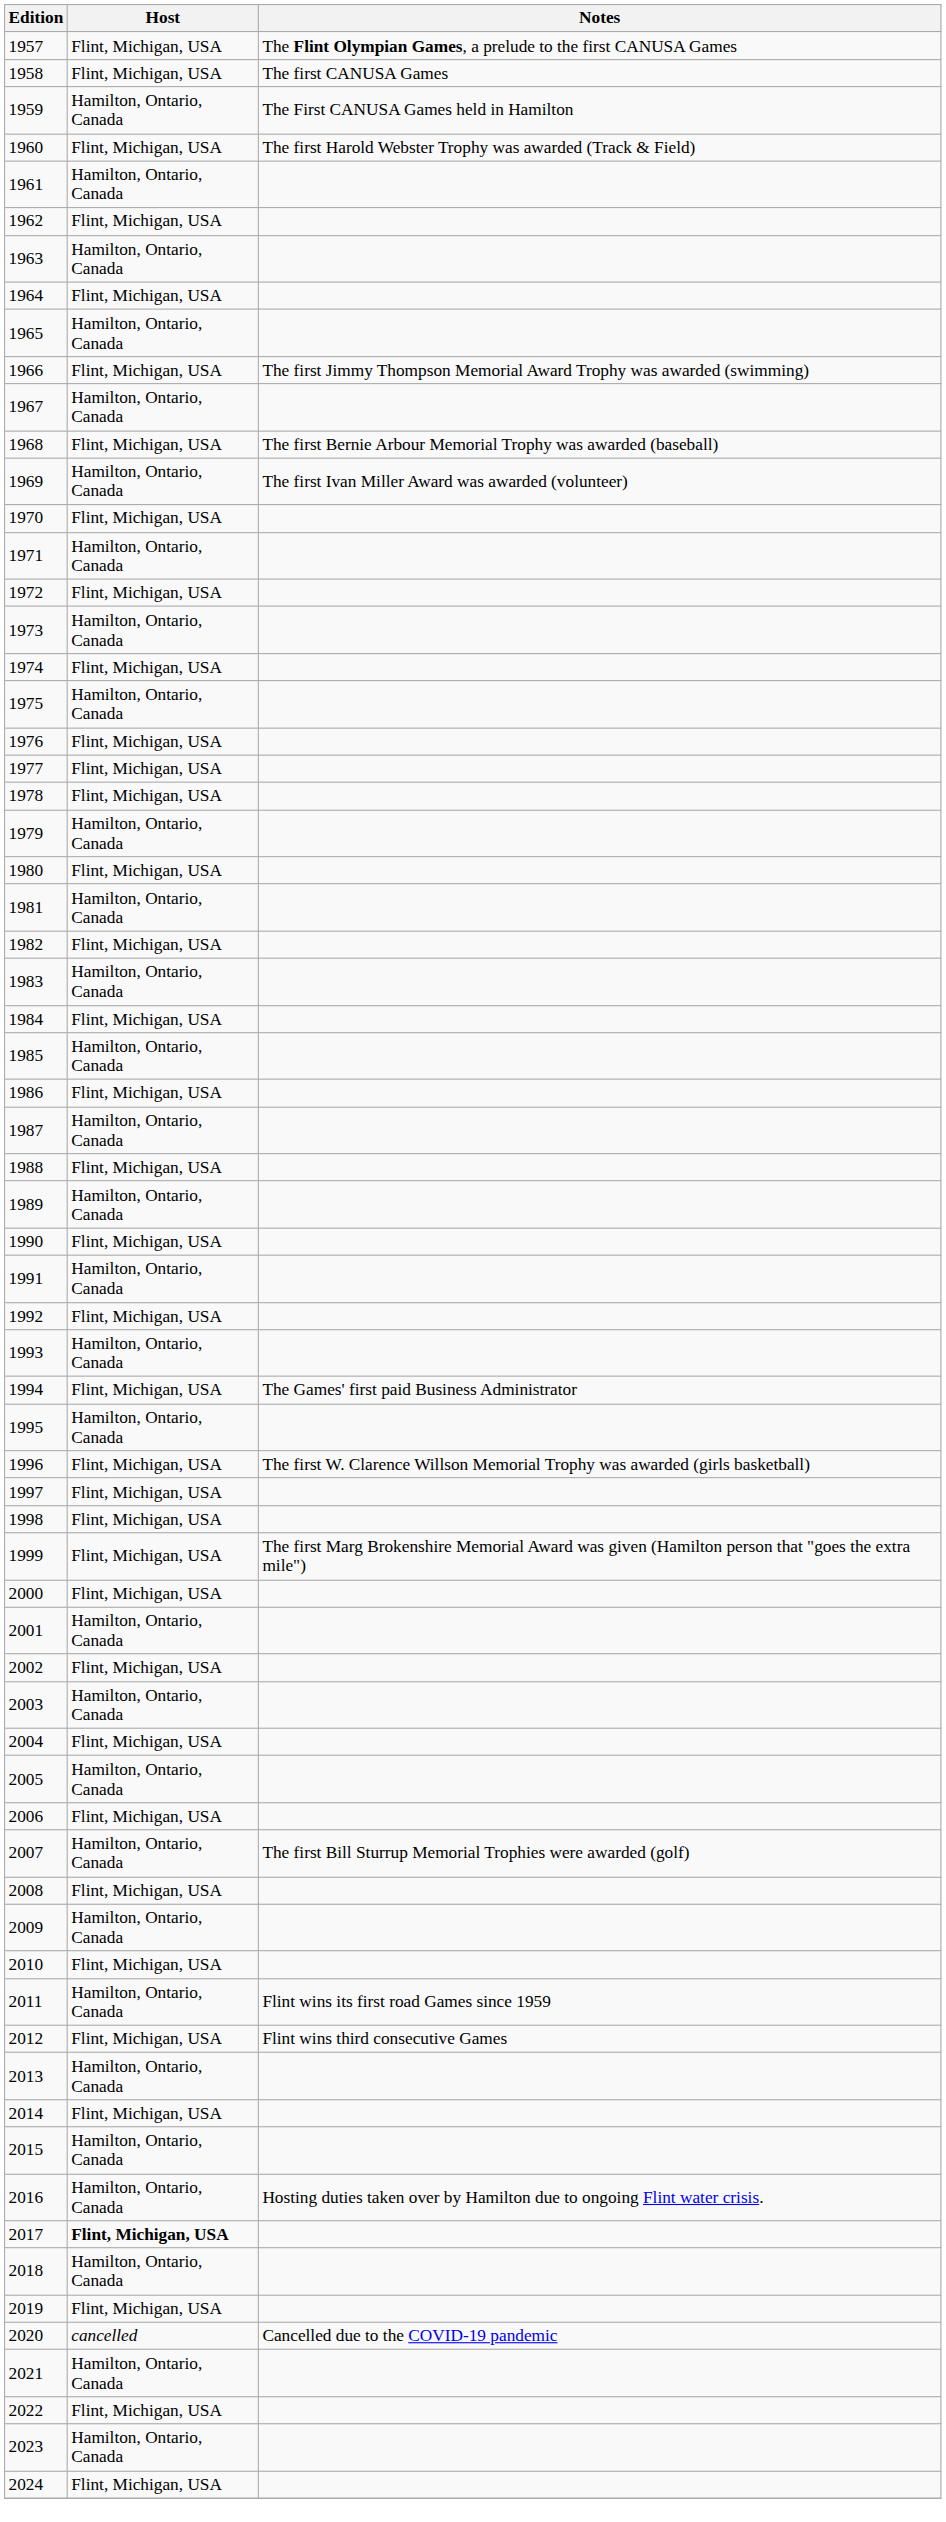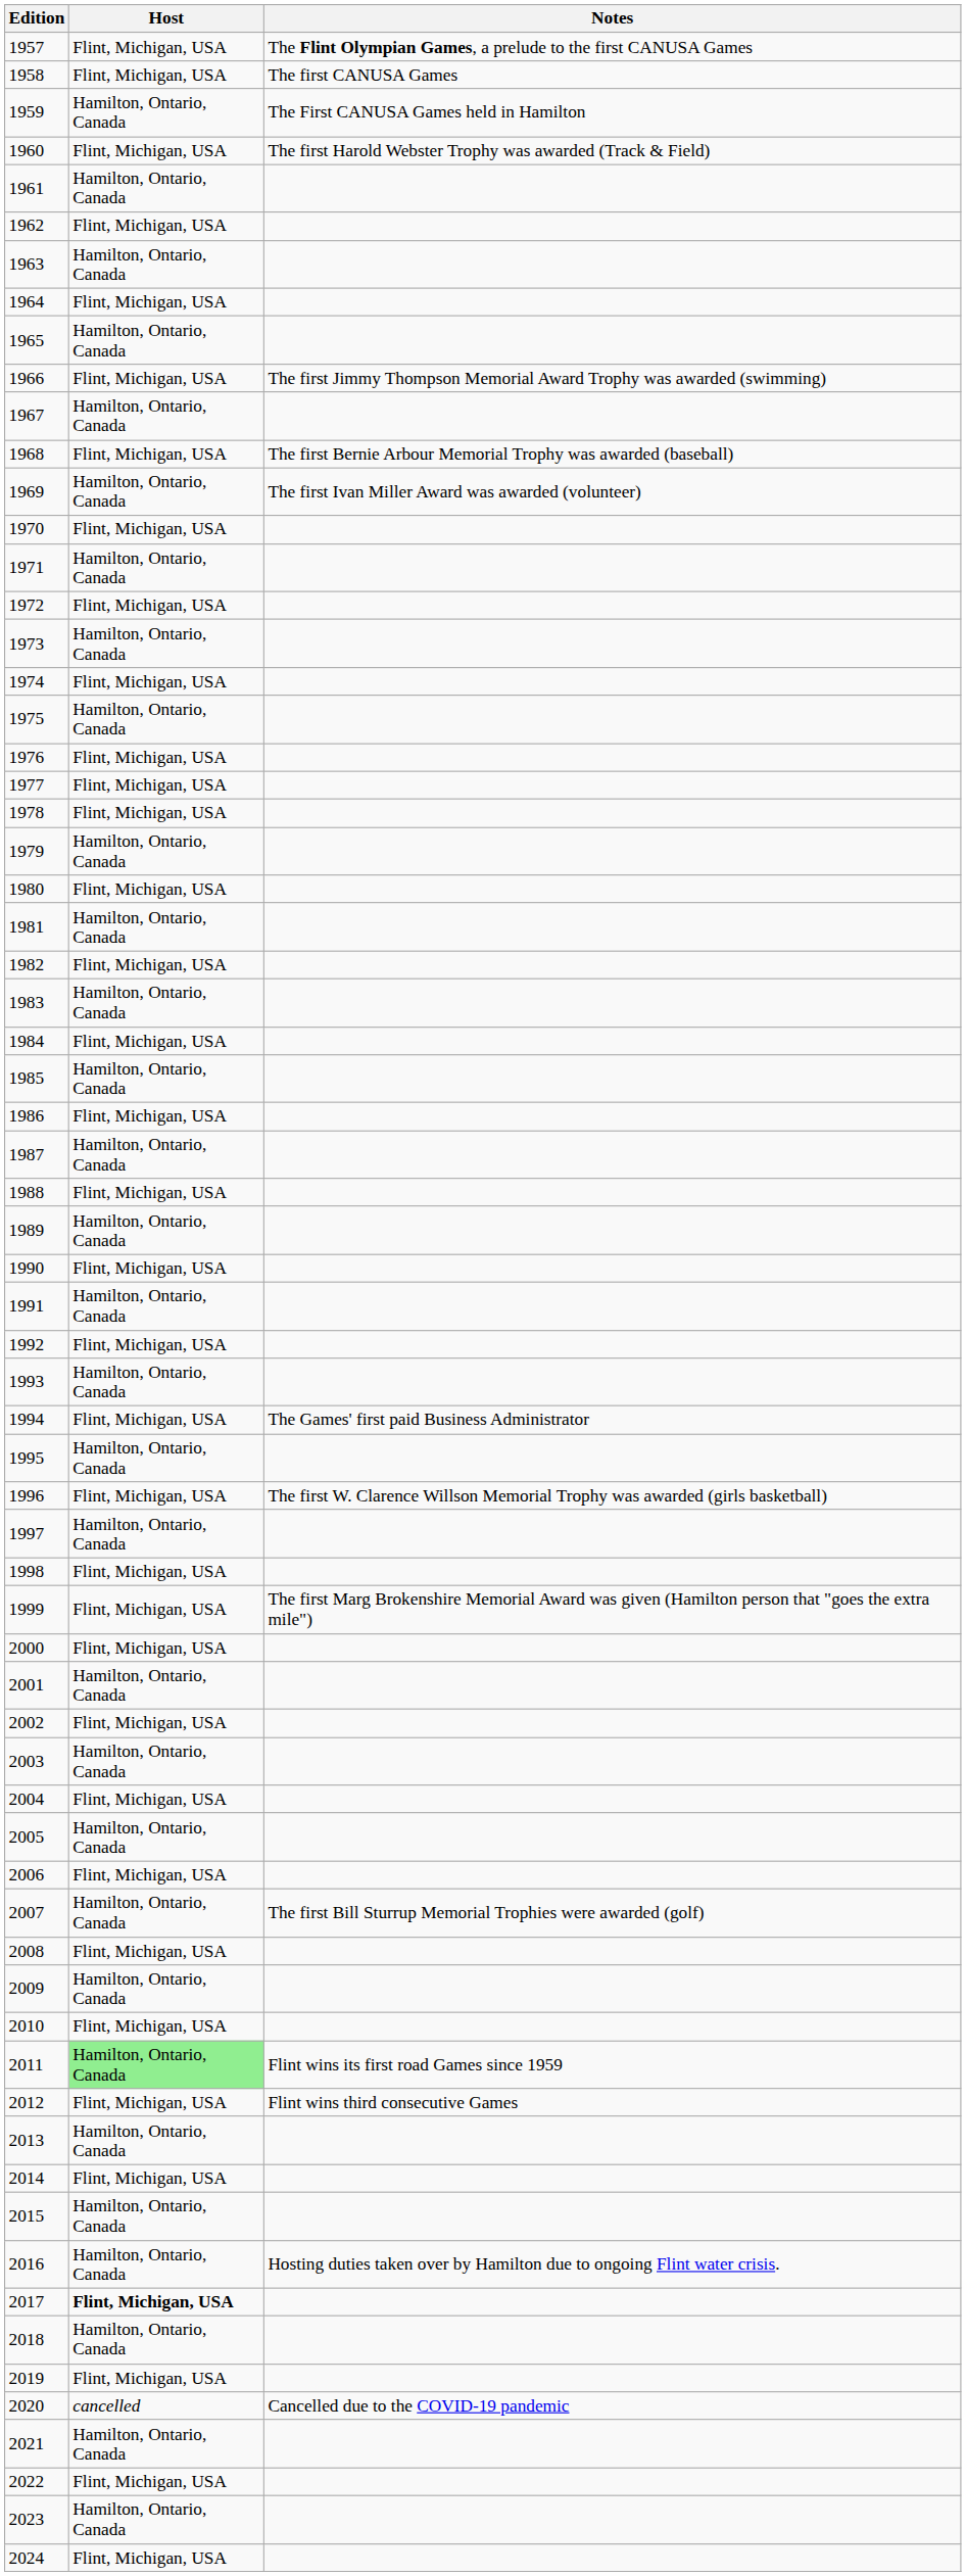 <table class=wikitable>
 <tr>
 <th>Edition</th>
 <th>Host</th>
 <th>Notes</th>
 </tr>
 <tr>
 <td>1957</td>
 <td>Flint, Michigan, USA</td>
 <td>The <strong>Flint Olympian Games</strong>, a prelude to the first CANUSA Games</td>
 </tr>
 <tr>
 <td>1958</td>
 <td>Flint, Michigan, USA</td>
 <td>The first CANUSA Games</td>
 </tr>
 <tr>
 <td>1959</td>
 <td>Hamilton, Ontario, Canada</td>
 <td>The First CANUSA Games held in Hamilton</td>
 </tr>
 <tr>
 <td>1960</td>
 <td>Flint, Michigan, USA</td>
 <td>The first Harold Webster Trophy was awarded (Track & Field)</td>
 </tr>
 <tr>
 <td>1961</td>
 <td>Hamilton, Ontario, Canada</td>
 <td></td>
 </tr>
 <tr>
 <td>1962</td>
 <td>Flint, Michigan, USA</td>
 <td></td>
 </tr>
 <tr>
 <td>1963</td>
 <td>Hamilton, Ontario, Canada</td>
 <td></td>
 </tr>
 <tr>
 <td>1964</td>
 <td>Flint, Michigan, USA</td>
 <td></td>
 </tr>
 <tr>
 <td>1965</td>
 <td>Hamilton, Ontario, Canada</td>
 <td></td>
 </tr>
 <tr>
 <td>1966</td>
 <td>Flint, Michigan, USA</td>
 <td>The first Jimmy Thompson Memorial Award Trophy was awarded (swimming)</td>
 </tr>
 <tr>
 <td>1967</td>
 <td>Hamilton, Ontario, Canada</td>
 <td></td>
 </tr>
 <tr>
 <td>1968</td>
 <td>Flint, Michigan, USA</td>
 <td>The first Bernie Arbour Memorial Trophy was awarded (baseball)</td>
 </tr>
 <tr>
 <td>1969</td>
 <td>Hamilton, Ontario, Canada</td>
 <td>The first Ivan Miller Award was awarded (volunteer)</td>
 </tr>
 <tr>
 <td>1970</td>
 <td>Flint, Michigan, USA</td>
 <td></td>
 </tr>
 <tr>
 <td>1971</td>
 <td>Hamilton, Ontario, Canada</td>
 <td></td>
 </tr>
 <tr>
 <td>1972</td>
 <td>Flint, Michigan, USA</td>
 <td></td>
 </tr>
 <tr>
 <td>1973</td>
 <td>Hamilton, Ontario, Canada</td>
 <td></td>
 </tr>
 <tr>
 <td>1974</td>
 <td>Flint, Michigan, USA</td>
 <td></td>
 </tr>
 <tr>
 <td>1975</td>
 <td>Hamilton, Ontario, Canada</td>
 <td></td>
 </tr>
 <tr>
 <td>1976</td>
 <td>Flint, Michigan, USA</td>
 <td></td>
 </tr>
 <tr>
 <td>1977</td>
 <td>Flint, Michigan, USA</td>
 <td></td>
 </tr>
 <tr>
 <td>1978</td>
 <td>Flint, Michigan, USA</td>
 <td></td>
 </tr>
 <tr>
 <td>1979</td>
 <td>Hamilton, Ontario, Canada</td>
 <td></td>
 </tr>
 <tr>
 <td>1980</td>
 <td>Flint, Michigan, USA</td>
 <td></td>
 </tr>
 <tr>
 <td>1981</td>
 <td>Hamilton, Ontario, Canada</td>
 <td></td>
 </tr>
 <tr>
 <td>1982</td>
 <td>Flint, Michigan, USA</td>
 <td></td>
 </tr>
 <tr>
 <td>1983</td>
 <td>Hamilton, Ontario, Canada</td>
 <td></td>
 </tr>
 <tr>
 <td>1984</td>
 <td>Flint, Michigan, USA</td>
 <td></td>
 </tr>
 <tr>
 <td>1985</td>
 <td>Hamilton, Ontario, Canada</td>
 <td></td>
 </tr>
 <tr>
 <td>1986</td>
 <td>Flint, Michigan, USA</td>
 <td></td>
 </tr>
 <tr>
 <td>1987</td>
 <td>Hamilton, Ontario, Canada</td>
 <td></td>
 </tr>
 <tr>
 <td>1988</td>
 <td>Flint, Michigan, USA</td>
 <td></td>
 </tr>
 <tr>
 <td>1989</td>
 <td>Hamilton, Ontario, Canada</td>
 <td></td>
 </tr>
 <tr>
 <td>1990</td>
 <td>Flint, Michigan, USA</td>
 <td></td>
 </tr>
 <tr>
 <td>1991</td>
 <td>Hamilton, Ontario, Canada</td>
 <td></td>
 </tr>
 <tr>
 <td>1992</td>
 <td>Flint, Michigan, USA</td>
 <td></td>
 </tr>
 <tr>
 <td>1993</td>
 <td>Hamilton, Ontario, Canada</td>
 <td></td>
 </tr>
 <tr>
 <td>1994</td>
 <td>Flint, Michigan, USA</td>
 <td>The Games' first paid Business Administrator</td>
 </tr>
 <tr>
 <td>1995</td>
 <td>Hamilton, Ontario, Canada</td>
 <td></td>
 </tr>
 <tr>
 <td>1996</td>
 <td>Flint, Michigan, USA</td>
 <td>The first W. Clarence Willson Memorial Trophy was awarded (girls basketball)</td>
 </tr>
 <tr>
 <td>1997</td>
-<td>Flint, Michigan, USA</td>
+<td>Hamilton, Ontario, Canada</td>
 <td></td>
 </tr>
 <tr>
 <td>1998</td>
 <td>Flint, Michigan, USA</td>
 <td></td>
 </tr>
 <tr>
 <td>1999</td>
 <td>Flint, Michigan, USA</td>
 <td>The first Marg Brokenshire Memorial Award was given (Hamilton person that "goes the extra mile")</td>
 </tr>
 <tr>
 <td>2000</td>
 <td>Flint, Michigan, USA</td>
 <td></td>
 </tr>
 <tr>
 <td>2001</td>
 <td>Hamilton, Ontario, Canada</td>
 <td></td>
 </tr>
 <tr>
 <td>2002</td>
 <td>Flint, Michigan, USA</td>
 <td></td>
 </tr>
 <tr>
 <td>2003</td>
 <td>Hamilton, Ontario, Canada</td>
 <td></td>
 </tr>
 <tr>
 <td>2004</td>
 <td>Flint, Michigan, USA</td>
 <td></td>
 </tr>
 <tr>
 <td>2005</td>
 <td>Hamilton, Ontario, Canada</td>
 <td></td>
 </tr>
 <tr>
 <td>2006</td>
 <td>Flint, Michigan, USA</td>
 <td></td>
 </tr>
 <tr>
 <td>2007</td>
 <td>Hamilton, Ontario, Canada</td>
 <td>The first Bill Sturrup Memorial Trophies were awarded (golf)</td>
 </tr>
 <tr>
 <td>2008</td>
 <td>Flint, Michigan, USA</td>
 <td></td>
 </tr>
 <tr>
 <td>2009</td>
 <td>Hamilton, Ontario, Canada</td>
 <td></td>
 </tr>
 <tr>
 <td>2010</td>
 <td>Flint, Michigan, USA</td>
 <td></td>
 </tr>
 <tr>
 <td>2011</td>
-<td>Hamilton, Ontario, Canada</td>
+<td style="background: lightgreen;">Hamilton, Ontario, Canada</td>
 <td>Flint wins its first road Games since 1959</td>
 </tr>
 <tr>
 <td>2012</td>
 <td>Flint, Michigan, USA</td>
 <td>Flint wins third consecutive Games</td>
 </tr>
 <tr>
 <td>2013</td>
 <td>Hamilton, Ontario, Canada</td>
 <td></td>
 </tr>
 <tr>
 <td>2014</td>
 <td>Flint, Michigan, USA</td>
 <td></td>
 </tr>
 <tr>
 <td>2015</td>
 <td>Hamilton, Ontario, Canada</td>
 <td></td>
 </tr>
 <tr>
 <td>2016</td>
 <td>Hamilton, Ontario, Canada</td>
 <td>Hosting duties taken over by Hamilton due to ongoing <a href='#'>Flint water crisis</a>.</td>
 </tr>
 <tr>
 <td>2017</td>
 <td><strong>Flint, Michigan, USA</strong></td>
 <td></td>
 </tr>
 <tr>
 <td>2018</td>
 <td>Hamilton, Ontario, Canada</td>
 <td></td>
 </tr>
 <tr>
 <td>2019</td>
 <td>Flint, Michigan, USA</td>
 <td></td>
 </tr>
 <tr>
 <td>2020</td>
 <td><em>cancelled</em></td>
 <td>Cancelled due to the <a href='#'>COVID-19 pandemic</a></td>
 </tr>
 <tr>
 <td>2021</td>
 <td>Hamilton, Ontario, Canada</td>
 <td></td>
 </tr>
 <tr>
 <td>2022</td>
 <td>Flint, Michigan, USA</td>
 <td></td>
 </tr>
 <tr>
 <td>2023</td>
 <td>Hamilton, Ontario, Canada</td>
 <td></td>
 </tr>
 <tr>
 <td>2024</td>
 <td>Flint, Michigan, USA</td>
 <td></td>
 </tr>
 <tr>
 </tr>
 </table>
